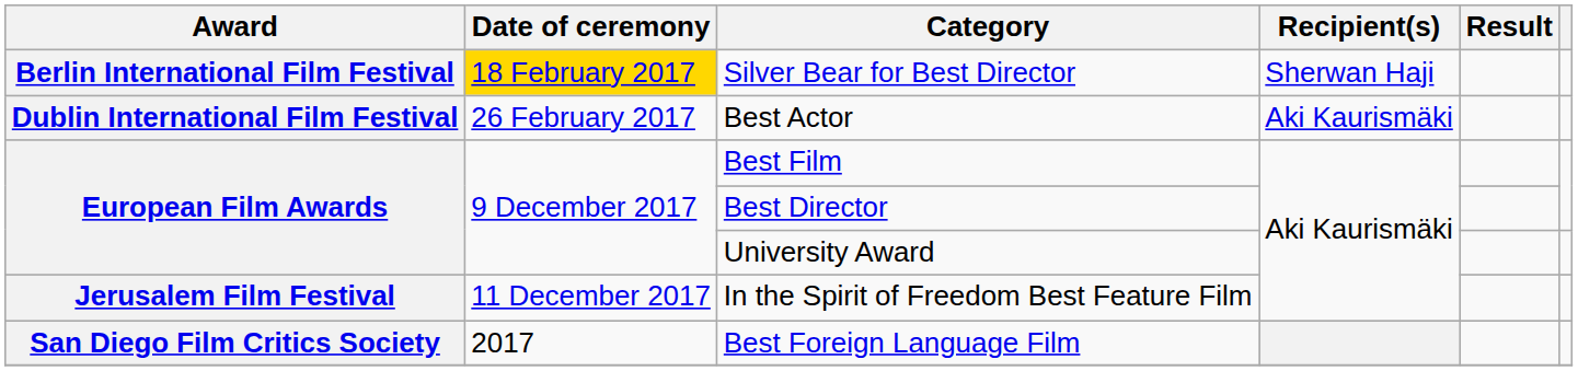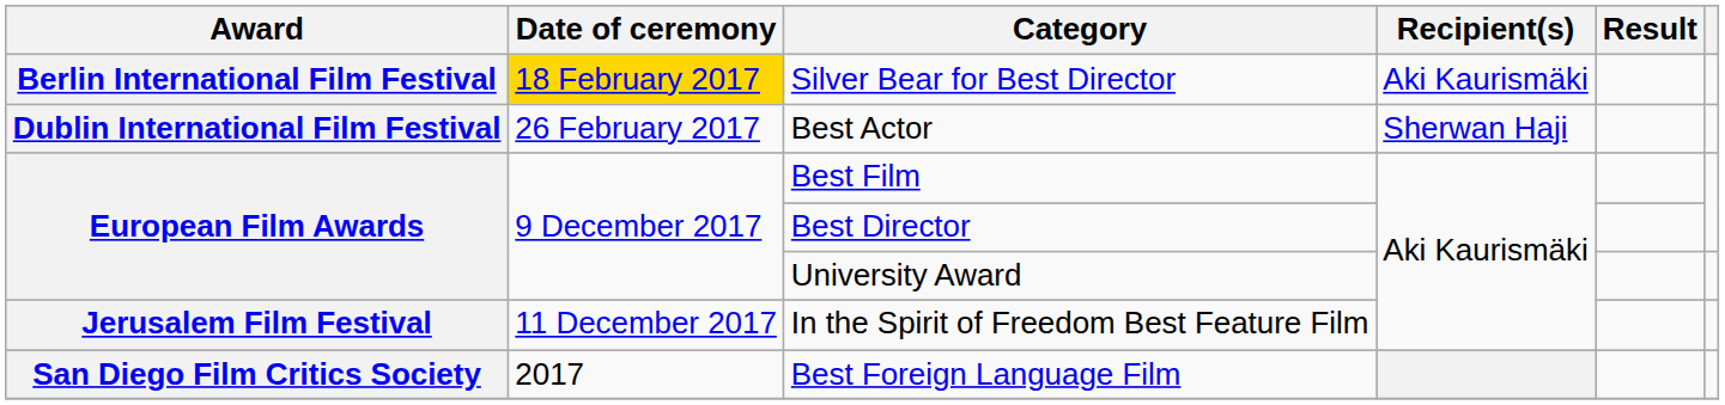 <table class="wikitable plainrowheaders sortable">
 <tr>
 <th scope="col">Award</th>
 <th scope="col">Date of ceremony</th>
 <th scope="col">Category</th>
 <th scope="col">Recipient(s)</th>
 <th scope="col">Result</th>
 <th scope="col" class="unsortable"></th>
 </tr>
 <tr>
 <th scope="row"><a href='#'>Berlin International Film Festival</a></th>
 <td style="background: gold;"><a href='#'>18 February 2017</a></td>
 <td><a href='#'>Silver Bear for Best Director</a></td>
-<td><a href='#'>Sherwan Haji</a></td>
+<td><a href='#'>Aki Kaurismäki</a></td>
 <td></td>
 <td></td>
 </tr>
 <tr>
 <th scope="row"><a href='#'>Dublin International Film Festival</a></th>
 <td><a href='#'>26 February 2017</a></td>
 <td>Best Actor</td>
-<td><a href='#'>Aki Kaurismäki</a></td>
+<td><a href='#'>Sherwan Haji</a></td>
 <td></td>
 <td></td>
 </tr>
 <tr>
 <th scope="row" rowspan=3><a href='#'>European Film Awards</a></th>
 <td rowspan="3"><a href='#'>9 December 2017</a></td>
 <td><a href='#'>Best Film</a></td>
 <td rowspan="4">Aki Kaurismäki</td>
 <td></td>
 <td rowspan="2"></td>
 </tr>
 <tr>
 <td><a href='#'>Best Director</a></td>
 <td></td>
 </tr>
 <tr>
 <td>University Award</td>
 <td></td>
 <td></td>
 </tr>
 <tr>
 <th scope="row"><a href='#'>Jerusalem Film Festival</a></th>
 <td rowspan="1"><a href='#'>11 December 2017</a></td>
 <td>In the Spirit of Freedom Best Feature Film</td>
 <td></td>
 <td rowspan="1"></td>
 </tr>
 <tr>
 <th scope="row"><a href='#'>San Diego Film Critics Society</a></th>
 <td rowspan="1">2017</td>
 <td><a href='#'>Best Foreign Language Film</a></td>
 <th></th>
 <td></td>
 <td rowspan="1"></td>
 </tr>
 <tr>
 </tr>
 </table>
